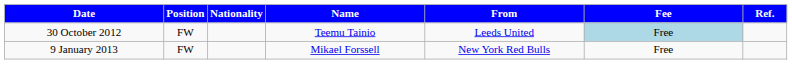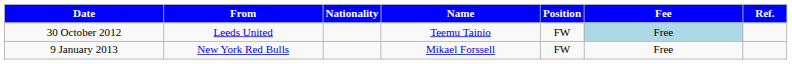 <table class="wikitable"  style="text-align:center; font-size:90%; ">
 <tr>
 <th style="background:#00f; color:white; width:200px;">Date</th>
-<th style="background:#00f; color:white; width:50px;">Position</th>
+<th style="background:#00f; color:white; width:200px;">From</th>
 <th style="background:#00f; color:white; width:50px;">Nationality</th>
 <th style="background:#00f; color:white; width:200px;">Name</th>
-<th style="background:#00f; color:white; width:200px;">From</th>
+<th style="background:#00f; color:white; width:50px;">Position</th>
 <th style="background:#00f; color:white; width:200px;">Fee</th>
 <th style="background:#00f; color:white; width:50px;">Ref.</th>
 </tr>
 <tr>
 <td>30 October 2012</td>
-<td>FW</td>
+<td><a href='#'>Leeds United</a></td>
 <td></td>
 <td><a href='#'>Teemu Tainio</a></td>
-<td><a href='#'>Leeds United</a></td>
+<td>FW</td>
 <td style="background: lightblue;">Free</td>
 <td></td>
 </tr>
 <tr>
 <td>9 January 2013</td>
-<td>FW</td>
+<td><a href='#'>New York Red Bulls</a></td>
 <td></td>
 <td><a href='#'>Mikael Forssell</a></td>
-<td><a href='#'>New York Red Bulls</a></td>
+<td>FW</td>
 <td>Free</td>
 <td></td>
 </tr>
 </table>
